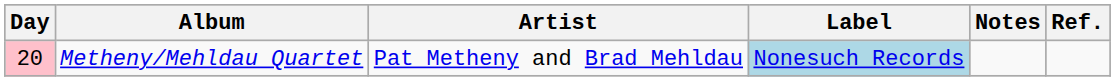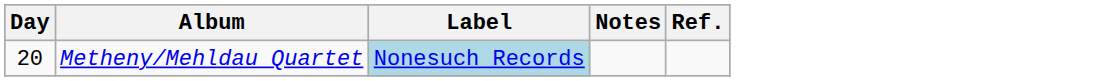 <table class="wikitable">
 <tr>
 <th>Day</th>
 <th>Album</th>
-<th>Artist</th>
 <th>Label</th>
 <th>Notes</th>
 <th>Ref.</th>
 </tr>
 <tr>
-<td rowspan="1" style="background: pink; text-align:center;">20</td>
+<td rowspan="1" style="text-align:center;">20</td>
 <td><em><a href='#'>Metheny/Mehldau Quartet</a></em></td>
-<td><a href='#'>Pat Metheny</a> and <a href='#'>Brad Mehldau</a></td>
 <td style="background: lightblue;"><a href='#'>Nonesuch Records</a></td>
 <td></td>
 <td style="text-align:center;"></td>
 </tr>
 </table>
